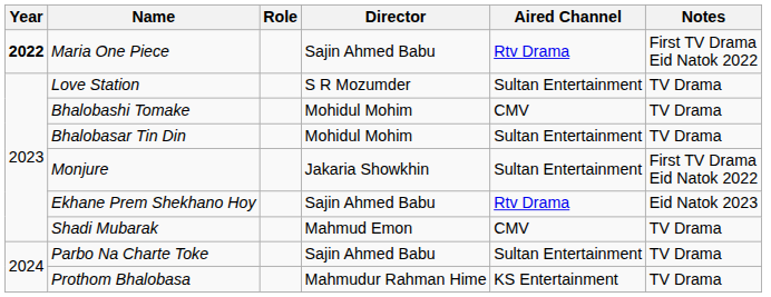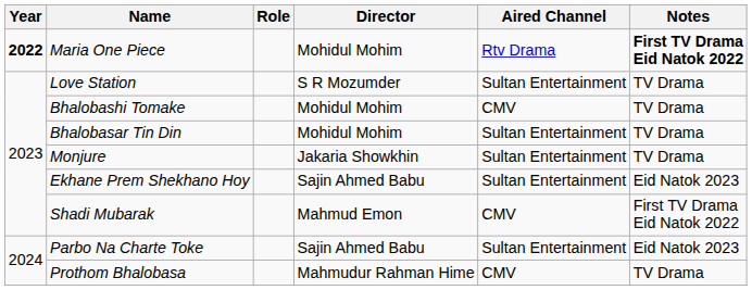 <table class="wikitable sortable">
 <tr>
 <th>Year</th>
 <th>Name</th>
 <th>Role</th>
 <th>Director</th>
 <th>Aired Channel</th>
 <th>Notes</th>
 </tr>
 <tr>
 <td><strong>2022</strong></td>
 <td><em>Maria One Piece</em></td>
 <td></td>
-<td>Sajin Ahmed Babu</td>
+<td>Mohidul Mohim</td>
 <td><a href='#'>Rtv Drama</a></td>
-<td>First TV Drama<br>Eid Natok 2022</td>
+<td><strong>First TV Drama<br>Eid Natok 2022</strong></td>
 </tr>
 <tr>
 <td rowspan="6">2023</td>
 <td><em>Love Station</em></td>
 <td></td>
 <td>S R Mozumder</td>
 <td>Sultan Entertainment</td>
 <td>TV Drama</td>
 </tr>
 <tr>
 <td><em>Bhalobashi Tomake</em></td>
 <td></td>
 <td>Mohidul Mohim</td>
 <td>CMV</td>
 <td>TV Drama</td>
 </tr>
 <tr>
 <td><em>Bhalobasar Tin Din</em></td>
 <td></td>
 <td>Mohidul Mohim</td>
 <td>Sultan Entertainment</td>
 <td>TV Drama</td>
 </tr>
 <tr>
 <td><em>Monjure</em></td>
 <td></td>
 <td>Jakaria Showkhin</td>
 <td>Sultan Entertainment</td>
-<td>First TV Drama<br>Eid Natok 2022</td>
+<td>TV Drama</td>
 </tr>
 <tr>
 <td><em>Ekhane Prem Shekhano Hoy</em></td>
 <td></td>
 <td>Sajin Ahmed Babu</td>
-<td><a href='#'>Rtv Drama</a></td>
+<td>Sultan Entertainment</td>
 <td>Eid Natok 2023</td>
 </tr>
 <tr>
 <td><em>Shadi Mubarak</em></td>
 <td></td>
 <td>Mahmud Emon</td>
 <td>CMV</td>
-<td>TV Drama</td>
+<td>First TV Drama<br>Eid Natok 2022</td>
 </tr>
 <tr>
 <td rowspan="2">2024</td>
 <td><em>Parbo Na Charte Toke</em></td>
 <td></td>
 <td>Sajin Ahmed Babu</td>
 <td>Sultan Entertainment</td>
-<td>TV Drama</td>
+<td>Eid Natok 2023</td>
 </tr>
 <tr>
 <td><em>Prothom Bhalobasa</em></td>
 <td></td>
 <td>Mahmudur Rahman Hime</td>
-<td>KS Entertainment</td>
+<td>CMV</td>
 <td>TV Drama</td>
 </tr>
 </table>
